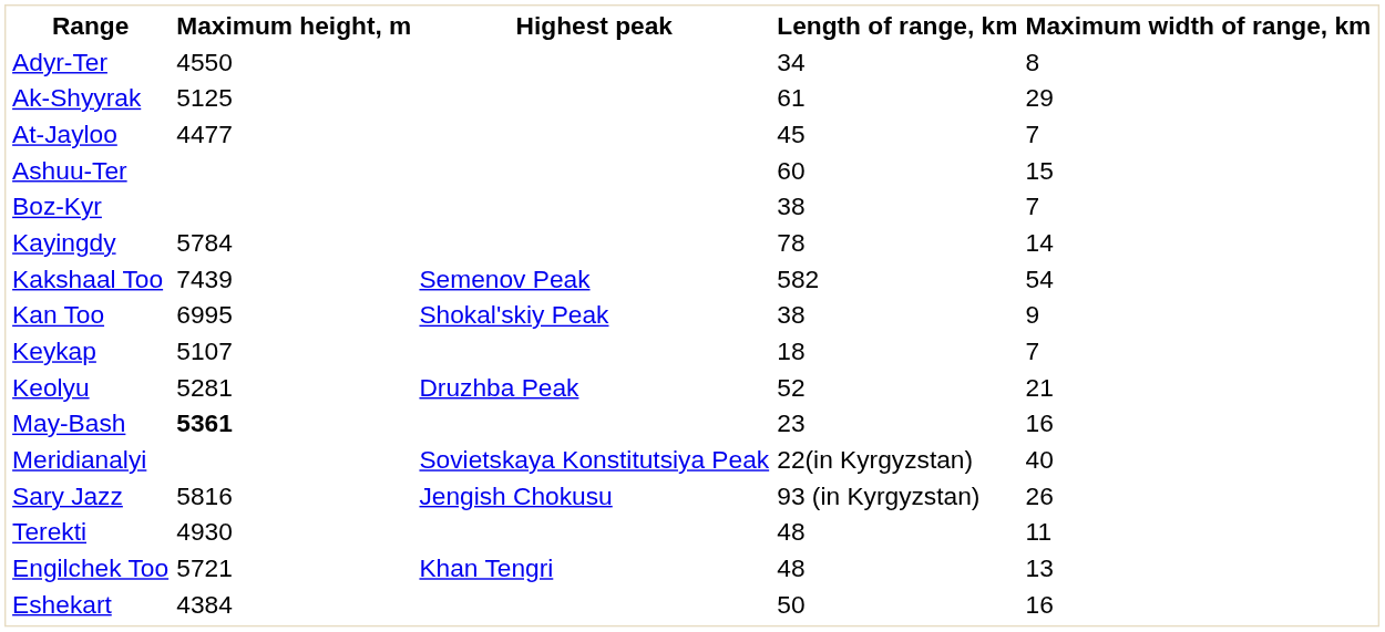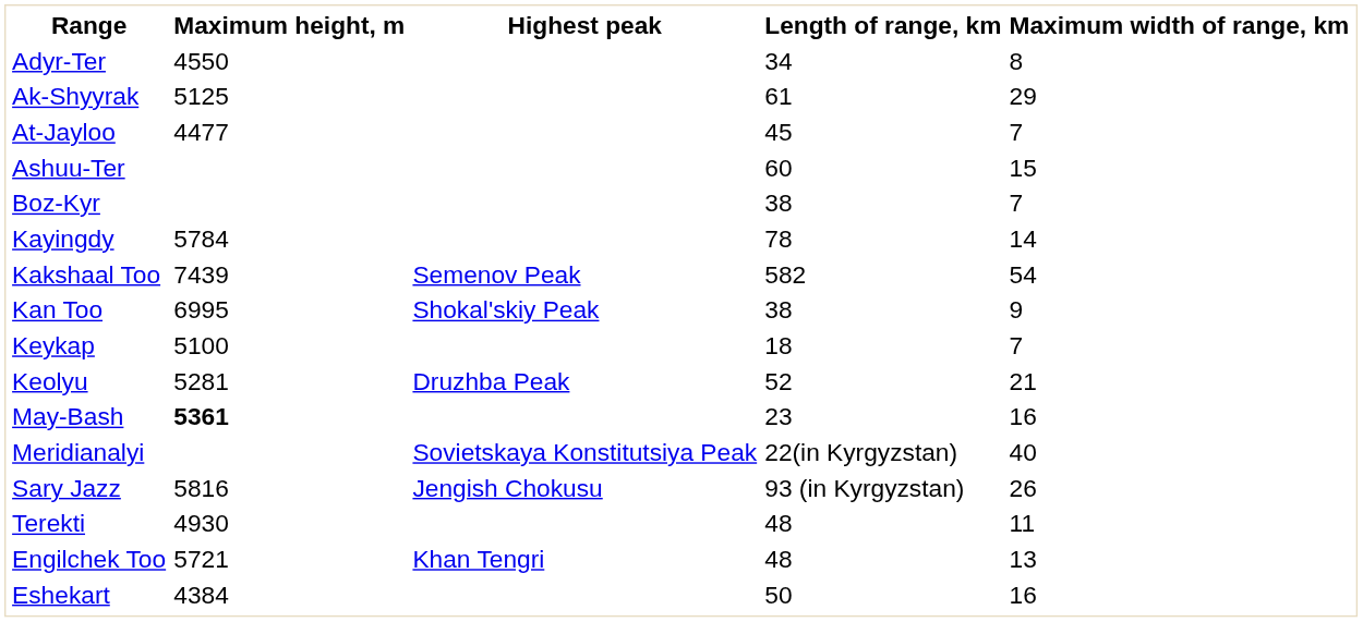 <table class="sortable" border=0 cellspacing=3 cellpadding=1 style="border:1px solid #e7dcc3">
 <tr>
 <th>Range</th>
 <th>Maximum height, m</th>
 <th>Highest peak</th>
 <th>Length of range, km</th>
 <th>Maximum width of range, km</th>
 </tr>
 <tr>
 <td><a href='#'>Adyr-Ter</a></td>
 <td>4550</td>
 <td></td>
 <td>34</td>
 <td>8</td>
 </tr>
 <tr>
 <td><a href='#'>Ak-Shyyrak</a></td>
 <td>5125</td>
 <td></td>
 <td>61</td>
 <td>29</td>
 </tr>
 <tr>
 <td><a href='#'>At-Jayloo</a></td>
 <td>4477</td>
 <td></td>
 <td>45</td>
 <td>7</td>
 </tr>
 <tr>
 <td><a href='#'>Ashuu-Ter</a></td>
 <td></td>
 <td></td>
 <td>60</td>
 <td>15</td>
 </tr>
 <tr>
 <td><a href='#'>Boz-Kyr</a></td>
 <td></td>
 <td></td>
 <td>38</td>
 <td>7</td>
 </tr>
 <tr>
 <td><a href='#'>Kayingdy</a></td>
 <td>5784</td>
 <td></td>
 <td>78</td>
 <td>14</td>
 </tr>
 <tr>
 <td><a href='#'>Kakshaal Too</a></td>
 <td>7439</td>
 <td><a href='#'>Semenov Peak</a></td>
 <td>582</td>
 <td>54</td>
 </tr>
 <tr>
 <td><a href='#'>Kan Too</a></td>
 <td>6995</td>
 <td><a href='#'>Shokal'skiy Peak</a></td>
 <td>38</td>
 <td>9</td>
 </tr>
 <tr>
 <td><a href='#'>Keykap</a></td>
-<td>5107</td>
+<td>5100</td>
 <td></td>
 <td>18</td>
 <td>7</td>
 </tr>
 <tr>
 <td><a href='#'>Keolyu</a></td>
 <td>5281</td>
 <td><a href='#'>Druzhba Peak</a></td>
 <td>52</td>
 <td>21</td>
 </tr>
 <tr>
 <td><a href='#'>May-Bash</a></td>
 <td><strong>5361</strong></td>
 <td></td>
 <td>23</td>
 <td>16</td>
 </tr>
 <tr>
 <td><a href='#'>Meridianalyi</a></td>
 <td></td>
 <td><a href='#'>Sovietskaya Konstitutsiya Peak</a></td>
 <td>22(in Kyrgyzstan)</td>
 <td>40</td>
 </tr>
 <tr>
 <td><a href='#'>Sary Jazz</a></td>
 <td>5816</td>
 <td><a href='#'>Jengish Chokusu</a></td>
 <td>93 (in Kyrgyzstan)</td>
 <td>26</td>
 </tr>
 <tr>
 <td><a href='#'>Terekti</a></td>
 <td>4930</td>
 <td></td>
 <td>48</td>
 <td>11</td>
 </tr>
 <tr>
 <td><a href='#'>Engilchek Too</a></td>
 <td>5721</td>
 <td><a href='#'>Khan Tengri</a></td>
 <td>48</td>
 <td>13</td>
 </tr>
 <tr>
 <td><a href='#'>Eshekart</a></td>
 <td>4384</td>
 <td></td>
 <td>50</td>
 <td>16</td>
 </tr>
 </table>
